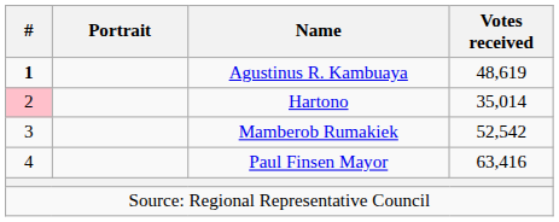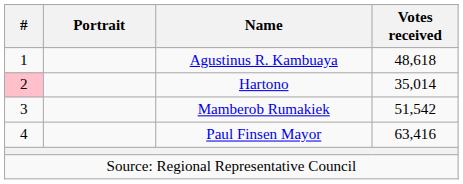 <table class="wikitable sortable" style="text-align:center; font-size: 0.9em;">
 <tr>
 <th width="30">#</th>
 <th width="100">Portrait</th>
 <th width="200">Name</th>
 <th width="75">Votes received</th>
 </tr>
 <tr>
-<td><strong>1</strong></td>
+<td>1</td>
 <td></td>
 <td><a href='#'>Agustinus R. Kambuaya</a></td>
-<td>48,619</td>
+<td>48,618</td>
 </tr>
 <tr>
 <td style="background: pink;">2</td>
 <td></td>
 <td><a href='#'>Hartono</a></td>
 <td>35,014</td>
 </tr>
 <tr>
 <td>3</td>
 <td></td>
 <td><a href='#'>Mamberob Rumakiek</a></td>
-<td>52,542</td>
+<td>51,542</td>
 </tr>
 <tr>
 <td>4</td>
 <td></td>
 <td><a href='#'>Paul Finsen Mayor</a></td>
 <td>63,416</td>
 </tr>
 <tr>
 <th colspan="8"></th>
 </tr>
 <tr>
 <td colspan="8">Source: Regional Representative Council</td>
 </tr>
 </table>
